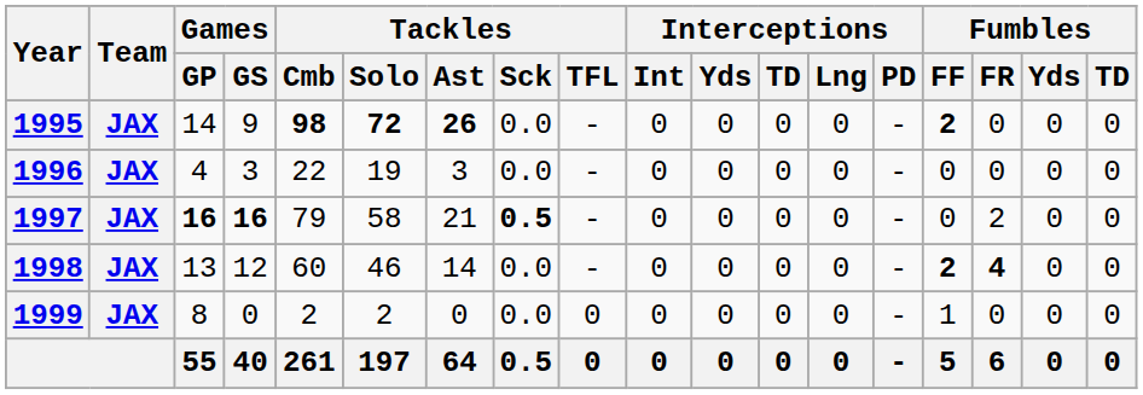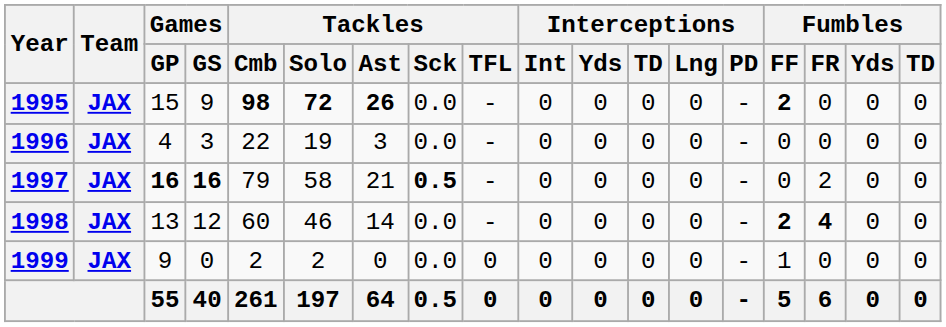 <table class="wikitable" style="text-align:center">
 <tr>
 <th rowspan="2">Year</th>
 <th rowspan="2">Team</th>
 <th colspan="2">Games</th>
 <th colspan="5">Tackles</th>
 <th colspan="5">Interceptions</th>
 <th colspan="4">Fumbles</th>
 </tr>
 <tr>
 <th>GP</th>
 <th>GS</th>
 <th>Cmb</th>
 <th>Solo</th>
 <th>Ast</th>
 <th>Sck</th>
 <th>TFL</th>
 <th>Int</th>
 <th>Yds</th>
 <th>TD</th>
 <th>Lng</th>
 <th>PD</th>
 <th>FF</th>
 <th>FR</th>
 <th>Yds</th>
 <th>TD</th>
 </tr>
 <tr>
 <th><a href='#'>1995</a></th>
 <th><a href='#'>JAX</a></th>
-<td>14</td>
+<td>15</td>
 <td>9</td>
 <td><strong>98</strong></td>
 <td><strong>72</strong></td>
 <td><strong>26</strong></td>
 <td>0.0</td>
 <td>-</td>
 <td>0</td>
 <td>0</td>
 <td>0</td>
 <td>0</td>
 <td>-</td>
 <td><strong>2</strong></td>
 <td>0</td>
 <td>0</td>
 <td>0</td>
 </tr>
 <tr>
 <th><a href='#'>1996</a></th>
 <th><a href='#'>JAX</a></th>
 <td>4</td>
 <td>3</td>
 <td>22</td>
 <td>19</td>
 <td>3</td>
 <td>0.0</td>
 <td>-</td>
 <td>0</td>
 <td>0</td>
 <td>0</td>
 <td>0</td>
 <td>-</td>
 <td>0</td>
 <td>0</td>
 <td>0</td>
 <td>0</td>
 </tr>
 <tr>
 <th><a href='#'>1997</a></th>
 <th><a href='#'>JAX</a></th>
 <td><strong>16</strong></td>
 <td><strong>16</strong></td>
 <td>79</td>
 <td>58</td>
 <td>21</td>
 <td><strong>0.5</strong></td>
 <td>-</td>
 <td>0</td>
 <td>0</td>
 <td>0</td>
 <td>0</td>
 <td>-</td>
 <td>0</td>
 <td>2</td>
 <td>0</td>
 <td>0</td>
 </tr>
 <tr>
 <th><a href='#'>1998</a></th>
 <th><a href='#'>JAX</a></th>
 <td>13</td>
 <td>12</td>
 <td>60</td>
 <td>46</td>
 <td>14</td>
 <td>0.0</td>
 <td>-</td>
 <td>0</td>
 <td>0</td>
 <td>0</td>
 <td>0</td>
 <td>-</td>
 <td><strong>2</strong></td>
 <td><strong>4</strong></td>
 <td>0</td>
 <td>0</td>
 </tr>
 <tr>
 <th><a href='#'>1999</a></th>
 <th><a href='#'>JAX</a></th>
-<td>8</td>
+<td>9</td>
 <td>0</td>
 <td>2</td>
 <td>2</td>
 <td>0</td>
 <td>0.0</td>
 <td>0</td>
 <td>0</td>
 <td>0</td>
 <td>0</td>
 <td>0</td>
 <td>-</td>
 <td>1</td>
 <td>0</td>
 <td>0</td>
 <td>0</td>
 </tr>
 <tr>
 <th colspan="2"></th>
 <th>55</th>
 <th>40</th>
 <th>261</th>
 <th>197</th>
 <th>64</th>
 <th>0.5</th>
 <th>0</th>
 <th>0</th>
 <th>0</th>
 <th>0</th>
 <th>0</th>
 <th>-</th>
 <th>5</th>
 <th>6</th>
 <th>0</th>
 <th>0</th>
 </tr>
 </table>
